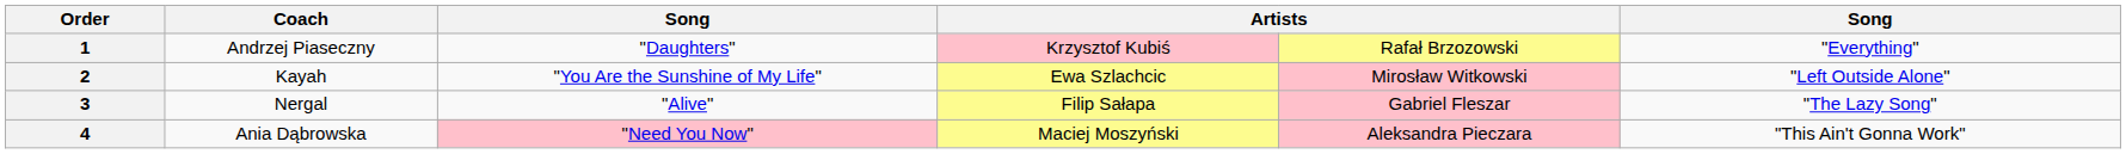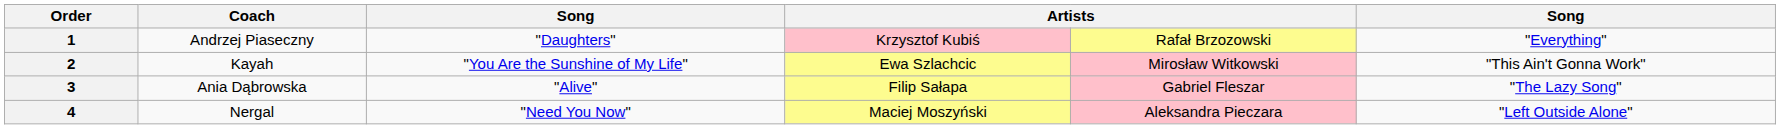 <table class="wikitable" style="text-align: center; width:95%;">
 <tr>
 <th style="width:07%;">Order</th>
 <th style="width:12%;">Coach</th>
 <th style="width:22%;">Song</th>
 <th colspan="2" style="width:32%;">Artists</th>
 <th style="width:22%;">Song</th>
 </tr>
 <tr>
 <th>1</th>
 <td>Andrzej Piaseczny</td>
 <td>"<a href='#'>Daughters</a>"</td>
 <td style="width:15%; background:pink;">Krzysztof Kubiś</td>
 <td style="width:15%; background:#fdfc8f;">Rafał Brzozowski</td>
 <td>"<a href='#'>Everything</a>"</td>
 </tr>
 <tr>
 <th>2</th>
 <td>Kayah</td>
 <td>"<a href='#'>You Are the Sunshine of My Life</a>"</td>
 <td style="background:#fdfc8f;">Ewa Szlachcic</td>
 <td style="width:15%; background:pink;">Mirosław Witkowski</td>
-<td>"<a href='#'>Left Outside Alone</a>"</td>
+<td>"This Ain't Gonna Work"</td>
 </tr>
 <tr>
 <th>3</th>
-<td>Nergal</td>
+<td>Ania Dąbrowska</td>
 <td>"<a href='#'>Alive</a>"</td>
 <td style="background:#fdfc8f;">Filip Sałapa</td>
 <td style="background:pink;">Gabriel Fleszar</td>
 <td>"<a href='#'>The Lazy Song</a>"</td>
 </tr>
 <tr>
 <th>4</th>
-<td>Ania Dąbrowska</td>
-<td style="background: pink;">"<a href='#'>Need You Now</a>"</td>
+<td>Nergal</td>
+<td>"<a href='#'>Need You Now</a>"</td>
 <td style="width:15%; background:#fdfc8f;">Maciej Moszyński</td>
 <td style="background:pink;">Aleksandra Pieczara</td>
-<td>"This Ain't Gonna Work"</td>
+<td>"<a href='#'>Left Outside Alone</a>"</td>
 </tr>
 </table>
